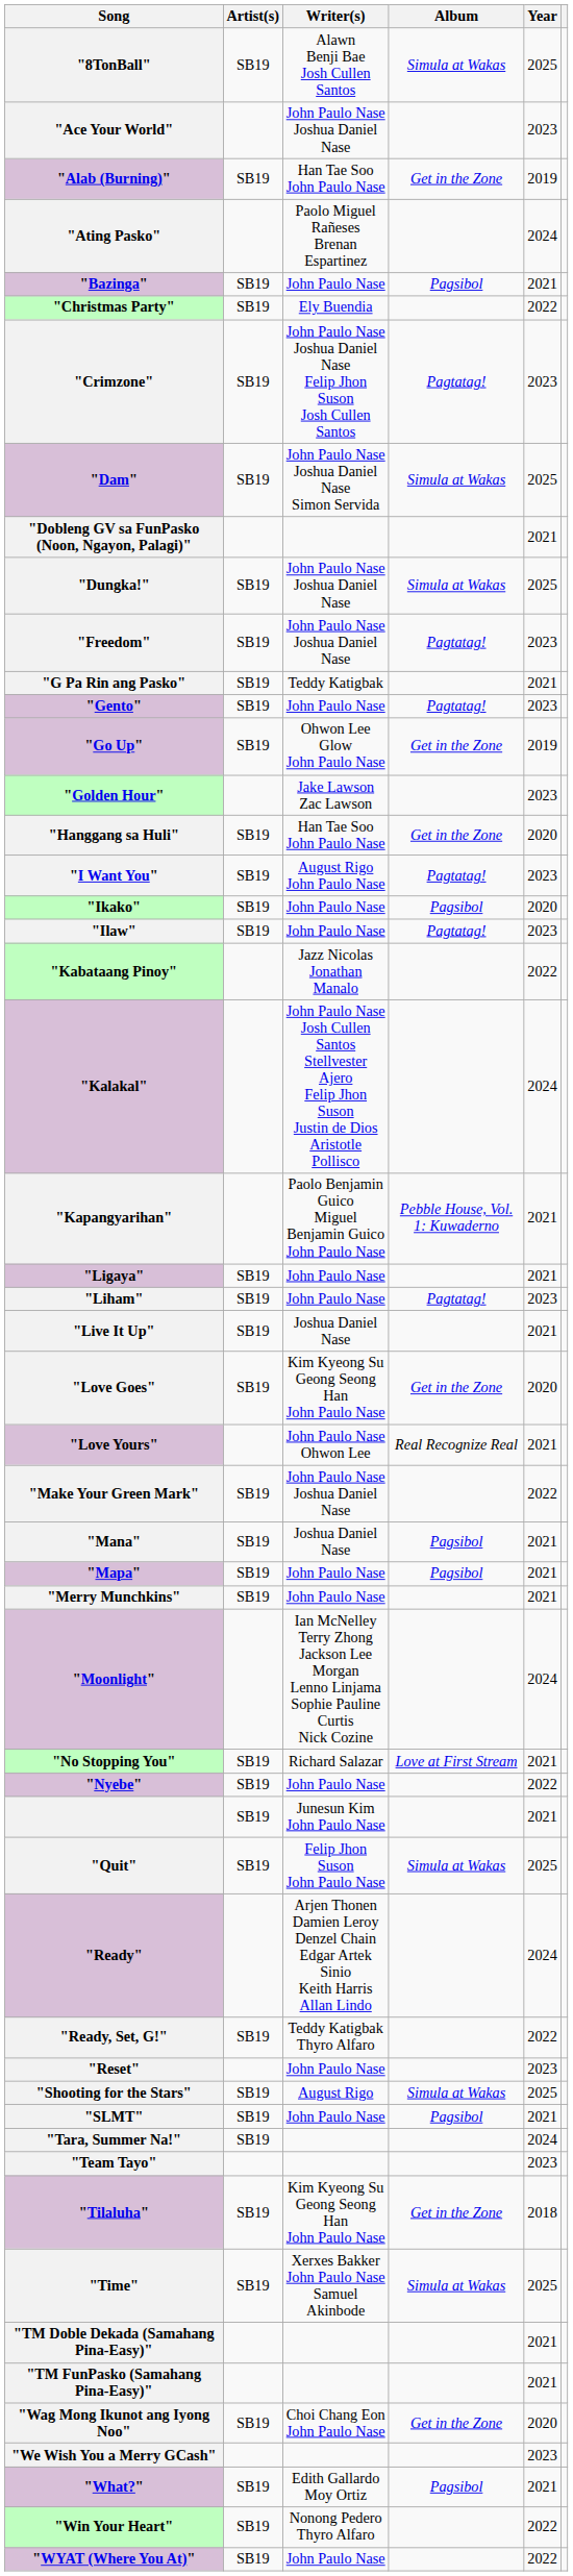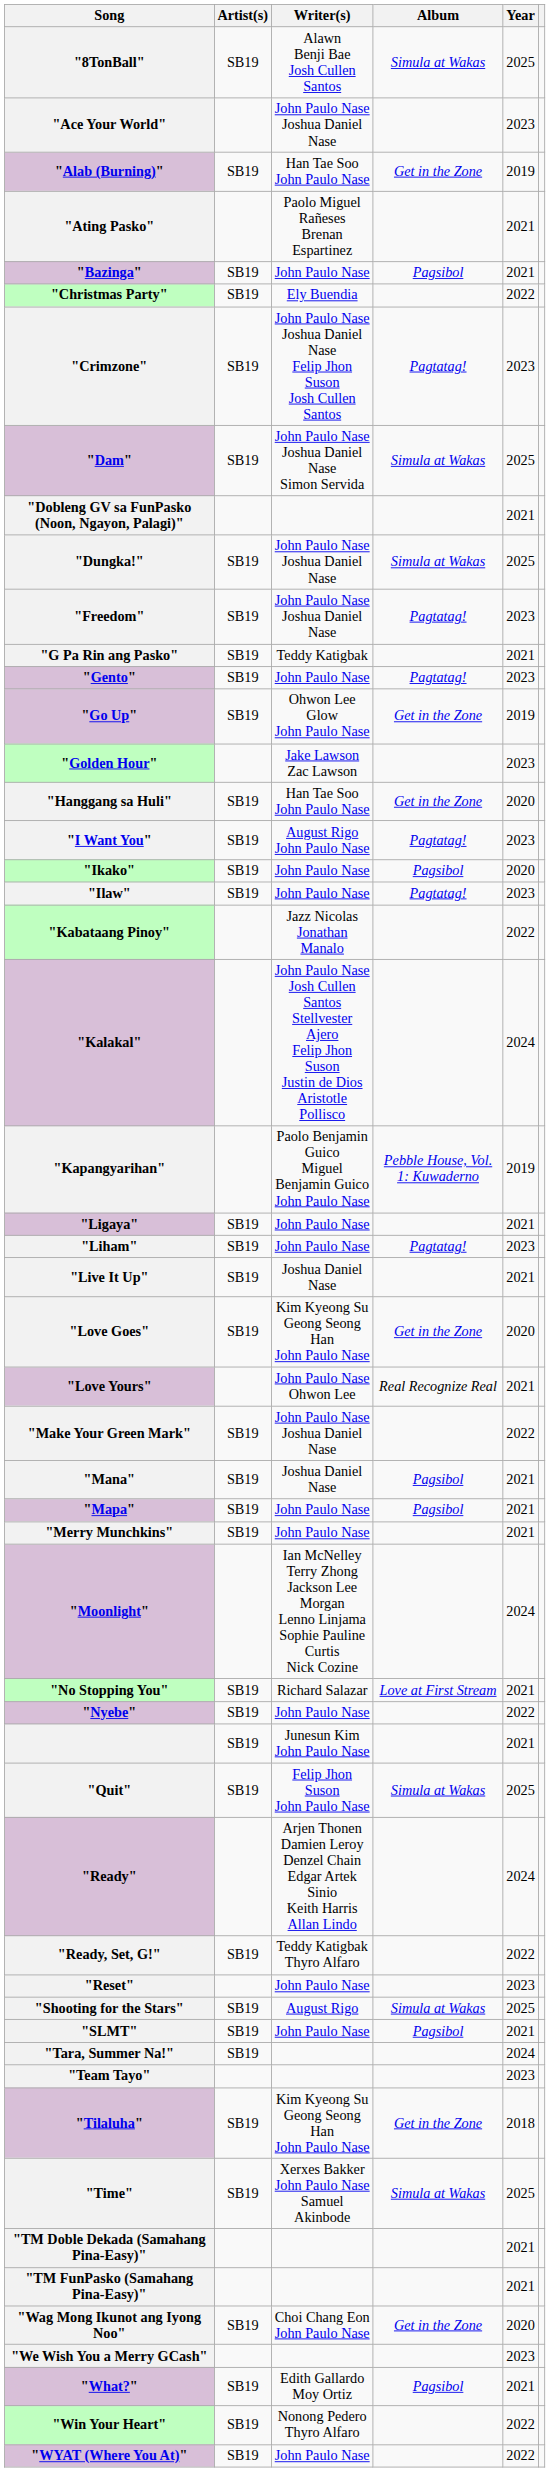 <table class="wikitable sortable plainrowheaders" style="text-align:center;">
 <tr>
 <th scope="col">Song</th>
 <th scope="col">Artist(s)</th>
 <th scope="col" class="unsortable">Writer(s)</th>
 <th scope="col">Album</th>
 <th scope="col">Year</th>
 <th scope="col" class="unsortable"></th>
 </tr>
 <tr>
 <th scope="row">"8TonBall"</th>
 <td>SB19</td>
 <td>Alawn<br>Benji Bae<br><a href='#'>Josh Cullen Santos</a></td>
 <td><em><a href='#'>Simula at Wakas</a></em></td>
 <td>2025</td>
 <td></td>
 </tr>
 <tr>
 <th scope="row">"Ace Your World"</th>
 <td></td>
 <td><a href='#'>John Paulo Nase</a><br>Joshua Daniel Nase</td>
 <td></td>
 <td>2023</td>
 <td></td>
 </tr>
 <tr>
 <th scope="row" style="background:thistle;">"<a href='#'>Alab (Burning)</a>" </th>
 <td>SB19</td>
 <td>Han Tae Soo<br><a href='#'>John Paulo Nase</a></td>
 <td><em><a href='#'>Get in the Zone</a></em></td>
 <td>2019</td>
 <td><br></td>
 </tr>
 <tr>
 <th scope="row">"Ating Pasko"</th>
 <td></td>
 <td>Paolo Miguel Rañeses<br>Brenan Espartinez</td>
 <td></td>
-<td>2024</td>
+<td>2021</td>
 <td></td>
 </tr>
 <tr>
 <th scope="row" style="background:thistle;">"<a href='#'>Bazinga</a>" </th>
 <td>SB19</td>
 <td><a href='#'>John Paulo Nase</a></td>
 <td><em><a href='#'>Pagsibol</a></em></td>
 <td>2021</td>
 <td><br></td>
 </tr>
 <tr>
 <th scope="row" style="background-color:#BFFFC0">"Christmas Party"  </th>
 <td>SB19</td>
 <td><a href='#'>Ely Buendia</a></td>
 <td></td>
 <td>2022</td>
 <td></td>
 </tr>
 <tr>
 <th scope="row">"Crimzone"</th>
 <td>SB19</td>
 <td><a href='#'>John Paulo Nase</a><br>Joshua Daniel Nase<br><a href='#'>Felip Jhon Suson</a><br><a href='#'>Josh Cullen Santos</a></td>
 <td><em><a href='#'>Pagtatag!</a></em></td>
 <td>2023</td>
 <td></td>
 </tr>
 <tr>
 <th scope="row" style="background:thistle;">"<a href='#'>Dam</a>" </th>
 <td>SB19</td>
 <td><a href='#'>John Paulo Nase</a><br>Joshua Daniel Nase<br>Simon Servida</td>
 <td><em><a href='#'>Simula at Wakas</a></em></td>
 <td>2025</td>
 <td><br></td>
 </tr>
 <tr>
 <th scope="row">"Dobleng GV sa FunPasko (Noon, Ngayon, Palagi)"</th>
 <td></td>
 <td></td>
 <td></td>
 <td>2021</td>
 <td></td>
 </tr>
 <tr>
 <th scope="row">"Dungka!"</th>
 <td>SB19</td>
 <td><a href='#'>John Paulo Nase</a><br>Joshua Daniel Nase</td>
 <td><em><a href='#'>Simula at Wakas</a></em></td>
 <td>2025</td>
 <td></td>
 </tr>
 <tr>
 <th scope="row">"Freedom"</th>
 <td>SB19</td>
 <td><a href='#'>John Paulo Nase</a><br>Joshua Daniel Nase</td>
 <td><em><a href='#'>Pagtatag!</a></em></td>
 <td>2023</td>
 <td></td>
 </tr>
 <tr>
 <th scope="row">"G Pa Rin ang Pasko"</th>
 <td>SB19</td>
 <td>Teddy Katigbak</td>
 <td></td>
 <td>2021</td>
 <td></td>
 </tr>
 <tr>
 <th scope="row" style="background:thistle;">"<a href='#'>Gento</a>" </th>
 <td>SB19</td>
 <td><a href='#'>John Paulo Nase</a></td>
 <td><em><a href='#'>Pagtatag!</a></em></td>
 <td>2023</td>
 <td></td>
 </tr>
 <tr>
 <th scope="row" style="background:thistle;">"<a href='#'>Go Up</a>" </th>
 <td>SB19</td>
 <td>Ohwon Lee<br>Glow<br><a href='#'>John Paulo Nase</a></td>
 <td><em><a href='#'>Get in the Zone</a></em></td>
 <td>2019</td>
 <td><br></td>
 </tr>
 <tr>
 <th scope="row" style="background-color:#BFFFC0">"<a href='#'>Golden Hour</a>"  </th>
 <td></td>
 <td><a href='#'>Jake Lawson</a><br>Zac Lawson</td>
 <td></td>
 <td>2023</td>
 <td></td>
 </tr>
 <tr>
 <th scope="row">"Hanggang sa Huli"</th>
 <td>SB19</td>
 <td>Han Tae Soo<br><a href='#'>John Paulo Nase</a></td>
 <td><em><a href='#'>Get in the Zone</a></em></td>
 <td>2020</td>
 <td></td>
 </tr>
 <tr>
 <th scope="row">"<a href='#'>I Want You</a>"</th>
 <td>SB19</td>
 <td><a href='#'>August Rigo</a><br><a href='#'>John Paulo Nase</a></td>
 <td><em><a href='#'>Pagtatag!</a></em></td>
 <td>2023</td>
 <td></td>
 </tr>
 <tr>
 <th scope="row" style="background-color:#BFFFC0">"Ikako" </th>
 <td>SB19</td>
 <td><a href='#'>John Paulo Nase</a></td>
 <td><em><a href='#'>Pagsibol</a></em></td>
 <td>2020</td>
 <td><br></td>
 </tr>
 <tr>
 <th scope="row">"Ilaw"</th>
 <td>SB19</td>
 <td><a href='#'>John Paulo Nase</a></td>
 <td><em><a href='#'>Pagtatag!</a></em></td>
 <td>2023</td>
 <td></td>
 </tr>
 <tr>
 <th scope="row" style="background-color:#BFFFC0">"Kabataang Pinoy" </th>
 <td></td>
 <td>Jazz Nicolas<br><a href='#'>Jonathan Manalo</a></td>
 <td></td>
 <td>2022</td>
 <td></td>
 </tr>
 <tr>
 <th scope="row" style="background:thistle;">"Kalakal" </th>
 <td></td>
 <td><a href='#'>John Paulo Nase</a><br><a href='#'>Josh Cullen Santos</a><br><a href='#'>Stellvester Ajero</a><br><a href='#'>Felip Jhon Suson</a><br><a href='#'>Justin de Dios</a><br><a href='#'>Aristotle Pollisco</a></td>
 <td></td>
 <td>2024</td>
 <td><br></td>
 </tr>
 <tr>
 <th scope="row">"Kapangyarihan"</th>
 <td></td>
 <td>Paolo Benjamin Guico<br>Miguel Benjamin Guico<br><a href='#'>John Paulo Nase</a></td>
 <td><em><a href='#'>Pebble House, Vol. 1: Kuwaderno</a></em></td>
-<td>2021</td>
+<td>2019</td>
 <td></td>
 </tr>
 <tr>
 <th scope="row" style="background:thistle;">"Ligaya" </th>
 <td>SB19</td>
 <td><a href='#'>John Paulo Nase</a></td>
 <td></td>
 <td>2021</td>
 <td></td>
 </tr>
 <tr>
 <th scope="row">"Liham"</th>
 <td>SB19</td>
 <td><a href='#'>John Paulo Nase</a></td>
 <td><em><a href='#'>Pagtatag!</a></em></td>
 <td>2023</td>
 <td></td>
 </tr>
 <tr>
 <th scope="row">"Live It Up"</th>
 <td>SB19</td>
 <td>Joshua Daniel Nase</td>
 <td></td>
 <td>2021</td>
 <td></td>
 </tr>
 <tr>
 <th scope="row">"Love Goes"</th>
 <td>SB19</td>
 <td>Kim Kyeong Su<br>Geong Seong Han<br><a href='#'>John Paulo Nase</a></td>
 <td><em><a href='#'>Get in the Zone</a></em></td>
 <td>2020</td>
 <td></td>
 </tr>
 <tr>
 <th scope="row" style="background:thistle;">"Love Yours" </th>
 <td></td>
 <td><a href='#'>John Paulo Nase</a><br>Ohwon Lee</td>
 <td><em>Real Recognize Real</em></td>
 <td>2021</td>
 <td></td>
 </tr>
 <tr>
 <th scope="row">"Make Your Green Mark"</th>
 <td>SB19</td>
 <td><a href='#'>John Paulo Nase</a><br>Joshua Daniel Nase</td>
 <td></td>
 <td>2022</td>
 <td></td>
 </tr>
 <tr>
 <th scope="row">"Mana"</th>
 <td>SB19</td>
 <td>Joshua Daniel Nase</td>
 <td><em><a href='#'>Pagsibol</a></em></td>
 <td>2021</td>
 <td></td>
 </tr>
 <tr>
 <th scope="row" style="background:thistle;">"<a href='#'>Mapa</a>" </th>
 <td>SB19</td>
 <td><a href='#'>John Paulo Nase</a></td>
 <td><em><a href='#'>Pagsibol</a></em></td>
 <td>2021</td>
 <td></td>
 </tr>
 <tr>
 <th scope="row">"Merry Munchkins" </th>
 <td>SB19</td>
 <td><a href='#'>John Paulo Nase</a></td>
 <td></td>
 <td>2021</td>
 <td></td>
 </tr>
 <tr>
 <th scope="row" style="background:thistle;">"<a href='#'>Moonlight</a>" </th>
 <td></td>
 <td>Ian McNelley<br>Terry Zhong<br>Jackson Lee Morgan<br>Lenno Linjama<br>Sophie Pauline Curtis<br>Nick Cozine</td>
 <td></td>
 <td>2024</td>
 <td></td>
 </tr>
 <tr>
 <th scope="row" style="background-color:#BFFFC0">"No Stopping You" </th>
 <td>SB19</td>
 <td>Richard Salazar</td>
 <td><em><a href='#'>Love at First Stream</a></em></td>
 <td>2021</td>
 <td></td>
 </tr>
 <tr>
 <th scope="row" style="background:thistle;">"<a href='#'>Nyebe</a>" </th>
 <td>SB19</td>
 <td><a href='#'>John Paulo Nase</a></td>
 <td></td>
 <td>2022</td>
 <td></td>
 </tr>
 <tr>
 <th scope="row"></th>
 <td>SB19</td>
 <td>Junesun Kim<br><a href='#'>John Paulo Nase</a></td>
 <td></td>
 <td>2021</td>
 <td></td>
 </tr>
 <tr>
 <th scope="row">"Quit"</th>
 <td>SB19</td>
 <td><a href='#'>Felip Jhon Suson</a><br><a href='#'>John Paulo Nase</a></td>
 <td><em><a href='#'>Simula at Wakas</a></em></td>
 <td>2025</td>
 <td></td>
 </tr>
 <tr>
 <th scope="row" style="background:thistle;">"Ready" </th>
 <td></td>
 <td>Arjen Thonen<br>Damien Leroy<br>Denzel Chain<br>Edgar Artek Sinio<br>Keith Harris<br><a href='#'>Allan Lindo</a></td>
 <td></td>
 <td>2024</td>
 <td><br></td>
 </tr>
 <tr>
 <th scope="row">"Ready, Set, G!"</th>
 <td>SB19</td>
 <td>Teddy Katigbak<br>Thyro Alfaro</td>
 <td></td>
 <td>2022</td>
 <td></td>
 </tr>
 <tr>
 <th scope="row">"Reset"</th>
 <td></td>
 <td><a href='#'>John Paulo Nase</a></td>
 <td></td>
 <td>2023</td>
 <td></td>
 </tr>
 <tr>
 <th scope="row">"Shooting for the Stars"</th>
 <td>SB19</td>
 <td><a href='#'>August Rigo</a></td>
 <td><em><a href='#'>Simula at Wakas</a></em></td>
 <td>2025</td>
 <td></td>
 </tr>
 <tr>
 <th scope="row">"SLMT"</th>
 <td>SB19</td>
 <td><a href='#'>John Paulo Nase</a></td>
 <td><em><a href='#'>Pagsibol</a></em></td>
 <td>2021</td>
 <td></td>
 </tr>
 <tr>
 <th scope="row">"Tara, Summer Na!"</th>
 <td>SB19</td>
 <td></td>
 <td></td>
 <td>2024</td>
 <td></td>
 </tr>
 <tr>
 <th scope="row">"Team Tayo"</th>
 <td></td>
 <td></td>
 <td></td>
 <td>2023</td>
 <td></td>
 </tr>
 <tr>
 <th scope="row" style="background:thistle;">"<a href='#'>Tilaluha</a>" </th>
 <td>SB19</td>
 <td>Kim Kyeong Su<br>Geong Seong Han<br><a href='#'>John Paulo Nase</a></td>
 <td><em><a href='#'>Get in the Zone</a></em></td>
 <td>2018</td>
 <td><br></td>
 </tr>
 <tr>
 <th scope="row">"Time"</th>
 <td>SB19</td>
 <td>Xerxes Bakker<br><a href='#'>John Paulo Nase</a><br>Samuel Akinbode</td>
 <td><em><a href='#'>Simula at Wakas</a></em></td>
 <td>2025</td>
 <td></td>
 </tr>
 <tr>
 <th scope="row">"TM Doble Dekada (Samahang Pina-Easy)"</th>
 <td></td>
 <td></td>
 <td></td>
 <td>2021</td>
 <td></td>
 </tr>
 <tr>
 <th scope="row">"TM FunPasko (Samahang Pina-Easy)"</th>
 <td></td>
 <td></td>
 <td></td>
 <td>2021</td>
 <td></td>
 </tr>
 <tr>
 <th scope="row">"Wag Mong Ikunot ang Iyong Noo"</th>
 <td>SB19</td>
 <td>Choi Chang Eon<br><a href='#'>John Paulo Nase</a></td>
 <td><em><a href='#'>Get in the Zone</a></em></td>
 <td>2020</td>
 <td></td>
 </tr>
 <tr>
 <th scope="row">"We Wish You a Merry GCash"</th>
 <td></td>
 <td></td>
 <td></td>
 <td>2023</td>
 <td></td>
 </tr>
 <tr>
 <th scope="row" style="background:thistle;">"<a href='#'>What?</a>" </th>
 <td>SB19</td>
 <td>Edith Gallardo<br>Moy Ortiz</td>
 <td><em><a href='#'>Pagsibol</a></em></td>
 <td>2021</td>
 <td></td>
 </tr>
 <tr>
 <th scope="row" style="background-color:#BFFFC0">"Win Your Heart" </th>
 <td>SB19</td>
 <td>Nonong Pedero<br>Thyro Alfaro</td>
 <td></td>
 <td>2022</td>
 <td><br></td>
 </tr>
 <tr>
 <th scope="row" style="background:thistle;">"<a href='#'>WYAT (Where You At)</a>" </th>
 <td>SB19</td>
 <td><a href='#'>John Paulo Nase</a></td>
 <td></td>
 <td>2022</td>
 <td></td>
 </tr>
 </table>
